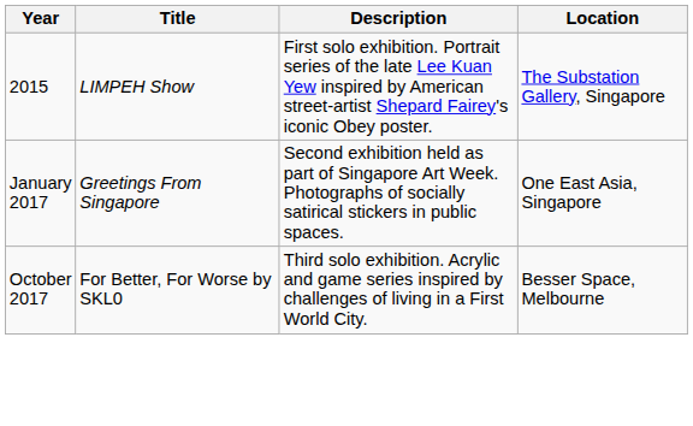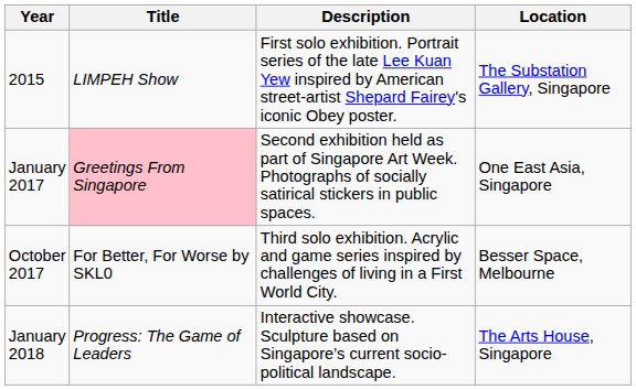 <table class="wikitable" width="100%">
 <tr>
 <th width="10%">Year</th>
 <th width="30%">Title</th>
 <th width="35%">Description</th>
 <th width="25%">Location</th>
 </tr>
 <tr>
 <td>2015</td>
 <td><em>LIMPEH Show</em></td>
 <td>First solo exhibition. Portrait series of the late <a href='#'>Lee Kuan Yew</a> inspired by American street-artist <a href='#'>Shepard Fairey</a>'s iconic Obey poster.</td>
 <td><a href='#'>The Substation Gallery</a>, Singapore</td>
 </tr>
 <tr>
 <td>January 2017</td>
-<td><em>Greetings From Singapore</em></td>
+<td style="background: pink;"><em>Greetings From Singapore</em></td>
 <td>Second exhibition held as part of Singapore Art Week. Photographs of socially satirical stickers in public spaces.</td>
 <td>One East Asia, Singapore</td>
 </tr>
 <tr>
 <td>October 2017</td>
 <td>For Better, For Worse by SKL0 </td>
 <td>Third solo exhibition. Acrylic and game series inspired by challenges of living in a First World City.</td>
 <td>Besser Space, Melbourne</td>
 </tr>
+<tr>
+<td>January 2018</td>
+<td><em>Progress: The Game of Leaders</em></td>
+<td>Interactive showcase. Sculpture based on Singapore’s current socio-political landscape.</td>
+<td><a href='#'>The Arts House</a>, Singapore</td>
+</tr>
 </table>
